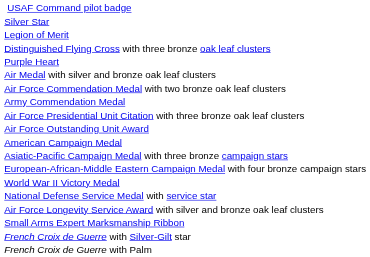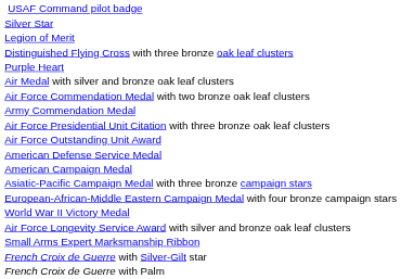 <table>
 <tr>
 <td colspan="2">  <a href='#'>USAF Command pilot badge</a></td>
 </tr>
 <tr>
 <td></td>
 <td><a href='#'>Silver Star</a></td>
 </tr>
 <tr>
 <td></td>
 <td><a href='#'>Legion of Merit</a></td>
 </tr>
 <tr>
 <td></td>
 <td><a href='#'>Distinguished Flying Cross</a> with three bronze <a href='#'>oak leaf clusters</a></td>
 </tr>
 <tr>
 <td></td>
 <td><a href='#'>Purple Heart</a></td>
 </tr>
 <tr>
 <td></td>
 <td><a href='#'>Air Medal</a> with silver and bronze oak leaf clusters</td>
 </tr>
 <tr>
 <td></td>
 <td><a href='#'>Air Force Commendation Medal</a> with two bronze oak leaf clusters</td>
 </tr>
 <tr>
 <td></td>
 <td><a href='#'>Army Commendation Medal</a></td>
 </tr>
 <tr>
 <td></td>
 <td><a href='#'>Air Force Presidential Unit Citation</a> with three bronze oak leaf clusters</td>
 </tr>
 <tr>
 <td></td>
 <td><a href='#'>Air Force Outstanding Unit Award</a></td>
 </tr>
 <tr>
 <td></td>
+<td><a href='#'>American Defense Service Medal</a></td>
+</tr>
+<tr>
+<td></td>
 <td><a href='#'>American Campaign Medal</a></td>
 </tr>
 <tr>
 <td></td>
 <td><a href='#'>Asiatic-Pacific Campaign Medal</a> with three bronze <a href='#'>campaign stars</a></td>
 </tr>
 <tr>
 <td></td>
 <td><a href='#'>European-African-Middle Eastern Campaign Medal</a> with four bronze campaign stars</td>
 </tr>
 <tr>
 <td></td>
 <td><a href='#'>World War II Victory Medal</a></td>
-</tr>
-<tr>
-<td></td>
-<td><a href='#'>National Defense Service Medal</a> with <a href='#'>service star</a></td>
 </tr>
 <tr>
 <td></td>
 <td><a href='#'>Air Force Longevity Service Award</a> with silver and bronze oak leaf clusters</td>
 </tr>
 <tr>
 <td></td>
 <td><a href='#'>Small Arms Expert Marksmanship Ribbon</a></td>
 </tr>
 <tr>
 <td></td>
 <td><em><a href='#'>French Croix de Guerre</a></em> with <a href='#'>Silver-Gilt</a> star</td>
 </tr>
 <tr>
 <td></td>
 <td><em>French Croix de Guerre</em> with Palm</td>
 </tr>
 <tr>
 </tr>
 </table>
